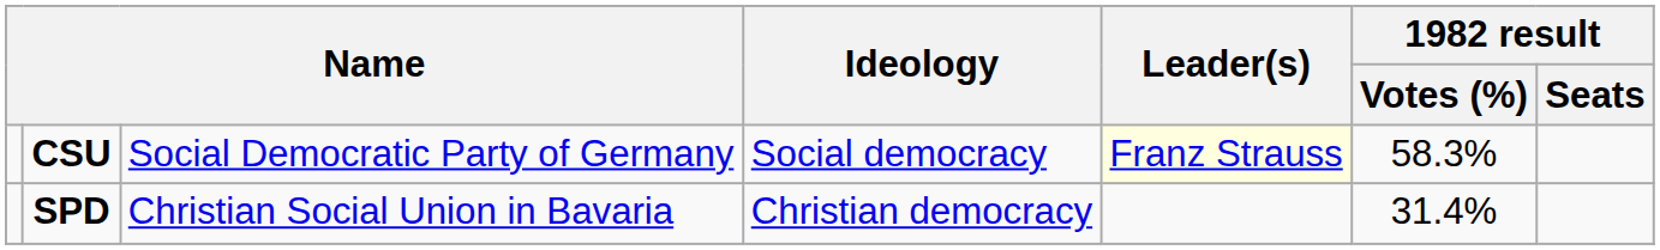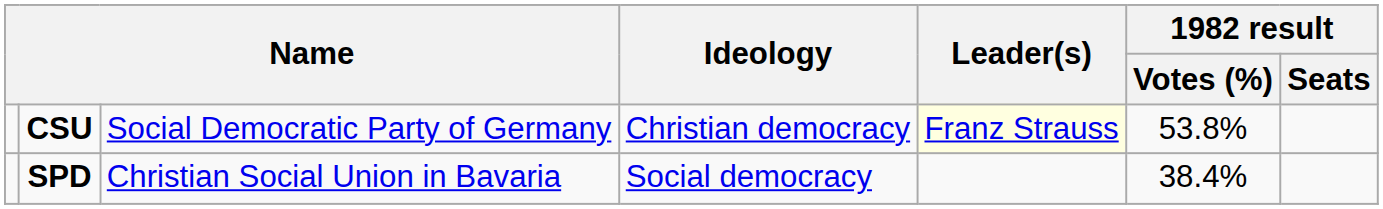 <table class="wikitable">
 <tr>
 <th rowspan=2 colspan=3>Name</th>
 <th rowspan=2>Ideology</th>
 <th rowspan=2>Leader(s)</th>
 <th colspan=2>1982 result</th>
 </tr>
 <tr>
 <th>Votes (%)</th>
 <th>Seats</th>
 </tr>
 <tr>
 <td bgcolor=></td>
 <td align=center><strong>CSU</strong></td>
 <td><a href='#'>Social Democratic Party of Germany</a><br></td>
-<td><a href='#'>Social democracy</a></td>
+<td><a href='#'>Christian democracy</a></td>
 <td style="background: lightyellow;"><a href='#'>Franz Strauss</a></td>
-<td align=center>58.3%</td>
+<td align=center>53.8%</td>
 <td></td>
 </tr>
 <tr>
 <td bgcolor=></td>
 <td align=center><strong>SPD</strong></td>
 <td><a href='#'>Christian Social Union in Bavaria</a><br></td>
-<td><a href='#'>Christian democracy</a></td>
+<td><a href='#'>Social democracy</a></td>
 <td></td>
-<td align=center>31.4%</td>
+<td align=center>38.4%</td>
 <td></td>
 </tr>
 </table>
